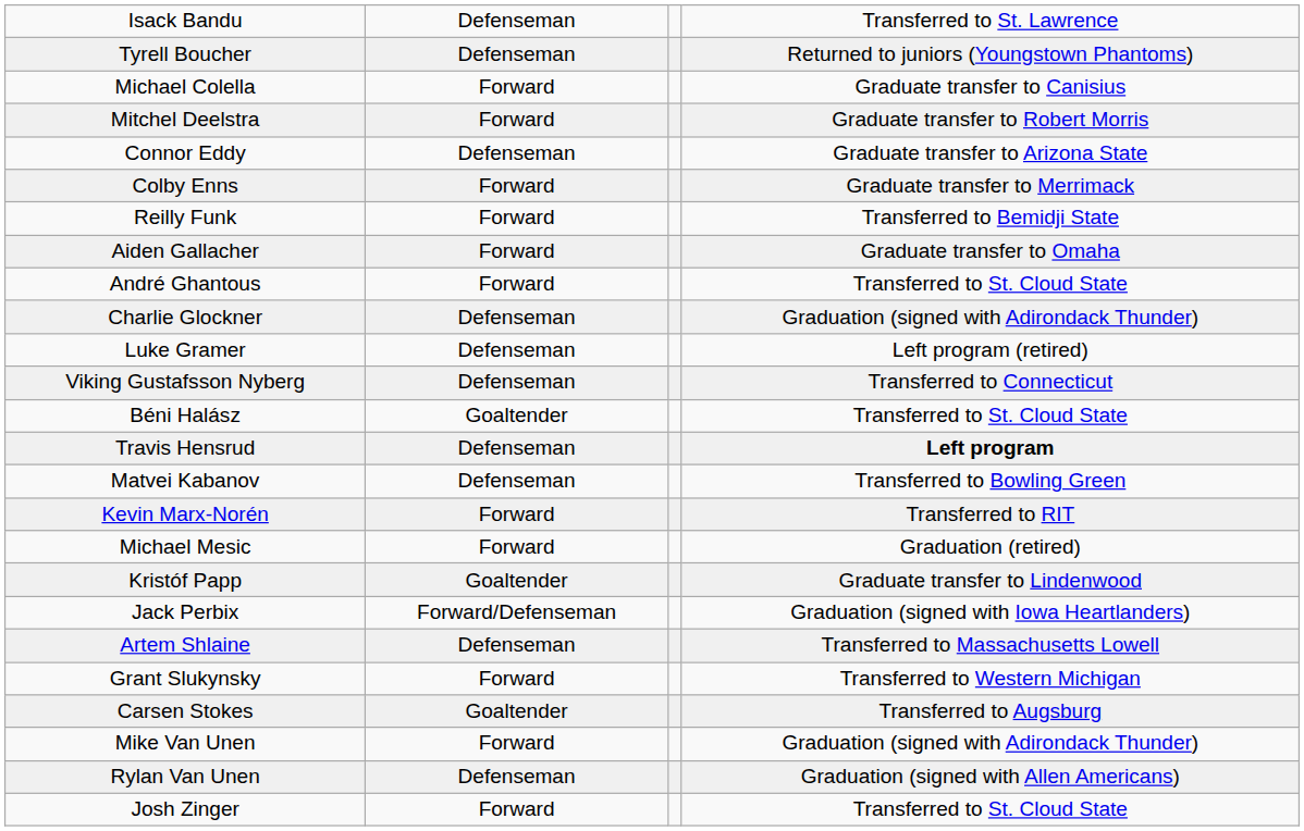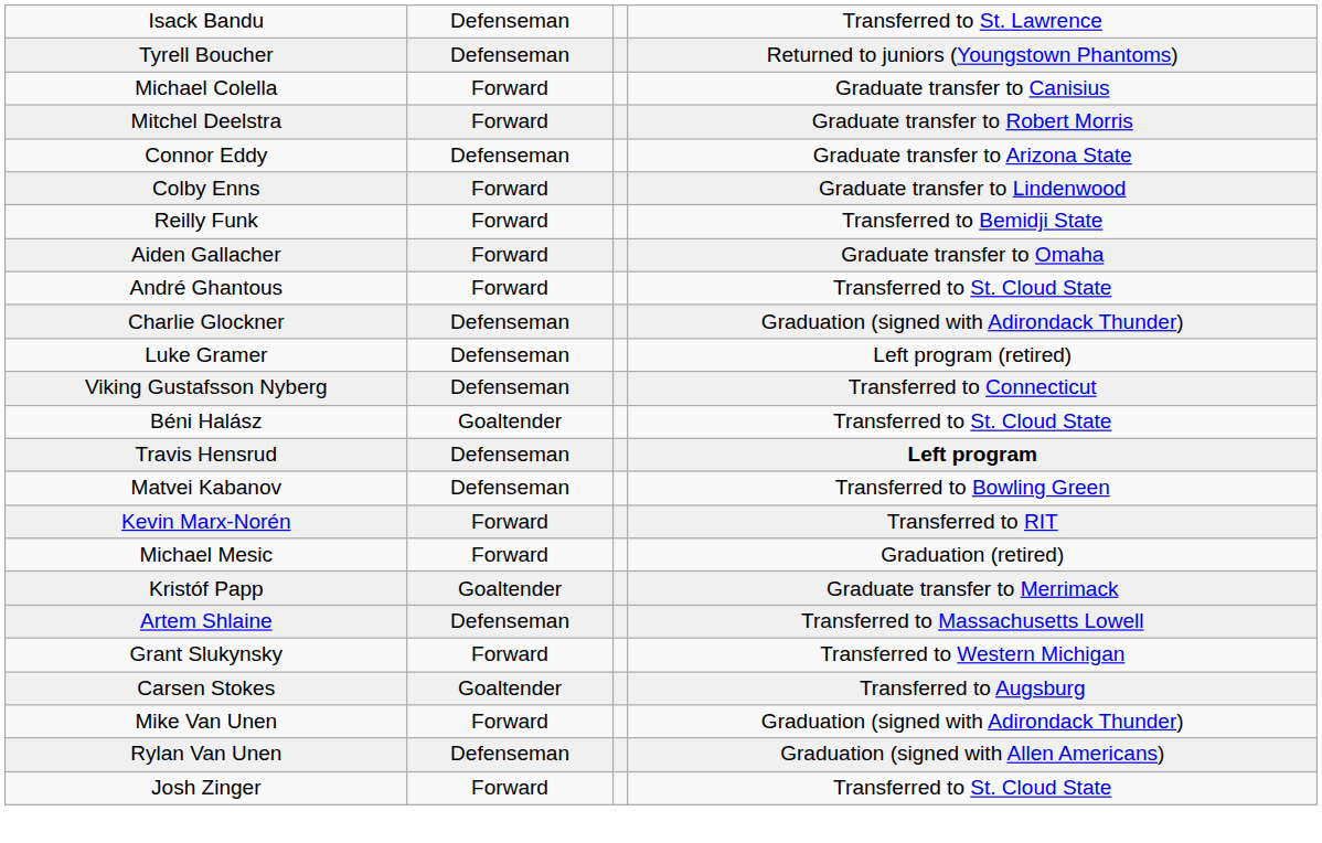 <table class="wikitable" width="1000">
 <tr align="center" bgcolor="">
 <td>Isack Bandu</td>
 <td>Defenseman</td>
 <td></td>
 <td>Transferred to <a href='#'>St. Lawrence</a></td>
 </tr>
 <tr align="center" bgcolor="f0f0f0">
 <td>Tyrell Boucher</td>
 <td>Defenseman</td>
 <td></td>
 <td>Returned to juniors (<a href='#'>Youngstown Phantoms</a>)</td>
 </tr>
 <tr align="center" bgcolor="">
 <td>Michael Colella</td>
 <td>Forward</td>
 <td></td>
 <td>Graduate transfer to <a href='#'>Canisius</a></td>
 </tr>
 <tr align="center" bgcolor="f0f0f0">
 <td>Mitchel Deelstra</td>
 <td>Forward</td>
 <td></td>
 <td>Graduate transfer to <a href='#'>Robert Morris</a></td>
 </tr>
 <tr align="center" bgcolor="">
 <td>Connor Eddy</td>
 <td>Defenseman</td>
 <td></td>
 <td>Graduate transfer to <a href='#'>Arizona State</a></td>
 </tr>
 <tr align="center" bgcolor="f0f0f0">
 <td>Colby Enns</td>
 <td>Forward</td>
 <td></td>
-<td>Graduate transfer to <a href='#'>Merrimack</a></td>
+<td>Graduate transfer to <a href='#'>Lindenwood</a></td>
 </tr>
 <tr align="center" bgcolor="">
 <td>Reilly Funk</td>
 <td>Forward</td>
 <td></td>
 <td>Transferred to <a href='#'>Bemidji State</a></td>
 </tr>
 <tr align="center" bgcolor="f0f0f0">
 <td>Aiden Gallacher</td>
 <td>Forward</td>
 <td></td>
 <td>Graduate transfer to <a href='#'>Omaha</a></td>
 </tr>
 <tr align="center" bgcolor="">
 <td>André Ghantous</td>
 <td>Forward</td>
 <td></td>
 <td>Transferred to <a href='#'>St. Cloud State</a></td>
 </tr>
 <tr align="center" bgcolor="f0f0f0">
 <td>Charlie Glockner</td>
 <td>Defenseman</td>
 <td></td>
 <td>Graduation (signed with <a href='#'>Adirondack Thunder</a>)</td>
 </tr>
 <tr align="center" bgcolor="">
 <td>Luke Gramer</td>
 <td>Defenseman</td>
 <td></td>
 <td>Left program (retired)</td>
 </tr>
 <tr align="center" bgcolor="f0f0f0">
 <td>Viking Gustafsson Nyberg</td>
 <td>Defenseman</td>
 <td></td>
 <td>Transferred to <a href='#'>Connecticut</a></td>
 </tr>
 <tr align="center" bgcolor="">
 <td>Béni Halász</td>
 <td>Goaltender</td>
 <td></td>
 <td>Transferred to <a href='#'>St. Cloud State</a></td>
 </tr>
 <tr align="center" bgcolor="f0f0f0">
 <td>Travis Hensrud</td>
 <td>Defenseman</td>
 <td></td>
 <td><strong>Left program</strong></td>
 </tr>
 <tr align="center" bgcolor="">
 <td>Matvei Kabanov</td>
 <td>Defenseman</td>
 <td></td>
 <td>Transferred to <a href='#'>Bowling Green</a></td>
 </tr>
 <tr align="center" bgcolor="f0f0f0">
 <td><a href='#'>Kevin Marx-Norén</a></td>
 <td>Forward</td>
 <td></td>
 <td>Transferred to <a href='#'>RIT</a></td>
 </tr>
 <tr align="center" bgcolor="">
 <td>Michael Mesic</td>
 <td>Forward</td>
 <td></td>
 <td>Graduation (retired)</td>
 </tr>
 <tr align="center" bgcolor="f0f0f0">
 <td>Kristóf Papp</td>
 <td>Goaltender</td>
 <td></td>
-<td>Graduate transfer to <a href='#'>Lindenwood</a></td>
-</tr>
-<tr align="center" bgcolor="">
-<td>Jack Perbix</td>
-<td>Forward/Defenseman</td>
-<td></td>
-<td>Graduation (signed with <a href='#'>Iowa Heartlanders</a>)</td>
+<td>Graduate transfer to <a href='#'>Merrimack</a></td>
 </tr>
 <tr align="center" bgcolor="f0f0f0">
 <td><a href='#'>Artem Shlaine</a></td>
 <td>Defenseman</td>
 <td></td>
 <td>Transferred to <a href='#'>Massachusetts Lowell</a></td>
 </tr>
 <tr align="center" bgcolor="">
 <td>Grant Slukynsky</td>
 <td>Forward</td>
 <td></td>
 <td>Transferred to <a href='#'>Western Michigan</a></td>
 </tr>
 <tr align="center" bgcolor="f0f0f0">
 <td>Carsen Stokes</td>
 <td>Goaltender</td>
 <td></td>
 <td>Transferred to <a href='#'>Augsburg</a></td>
 </tr>
 <tr align="center" bgcolor="">
 <td>Mike Van Unen</td>
 <td>Forward</td>
 <td></td>
 <td>Graduation (signed with <a href='#'>Adirondack Thunder</a>)</td>
 </tr>
 <tr align="center" bgcolor="f0f0f0">
 <td>Rylan Van Unen</td>
 <td>Defenseman</td>
 <td></td>
 <td>Graduation (signed with <a href='#'>Allen Americans</a>)</td>
 </tr>
 <tr align="center" bgcolor="">
 <td>Josh Zinger</td>
 <td>Forward</td>
 <td></td>
 <td>Transferred to <a href='#'>St. Cloud State</a></td>
 </tr>
 </table>
